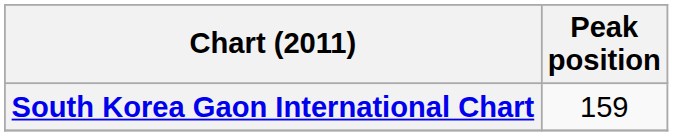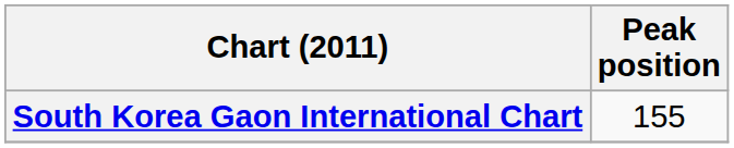 <table class="wikitable sortable plainrowheaders">
 <tr>
 <th scope="col">Chart (2011)</th>
 <th scope="col">Peak<br>position</th>
 </tr>
 <tr>
 <th scope="row"><a href='#'>South Korea Gaon International Chart</a></th>
-<td align="center">159</td>
+<td align="center">155</td>
 </tr>
 <tr>
 </tr>
 </table>
